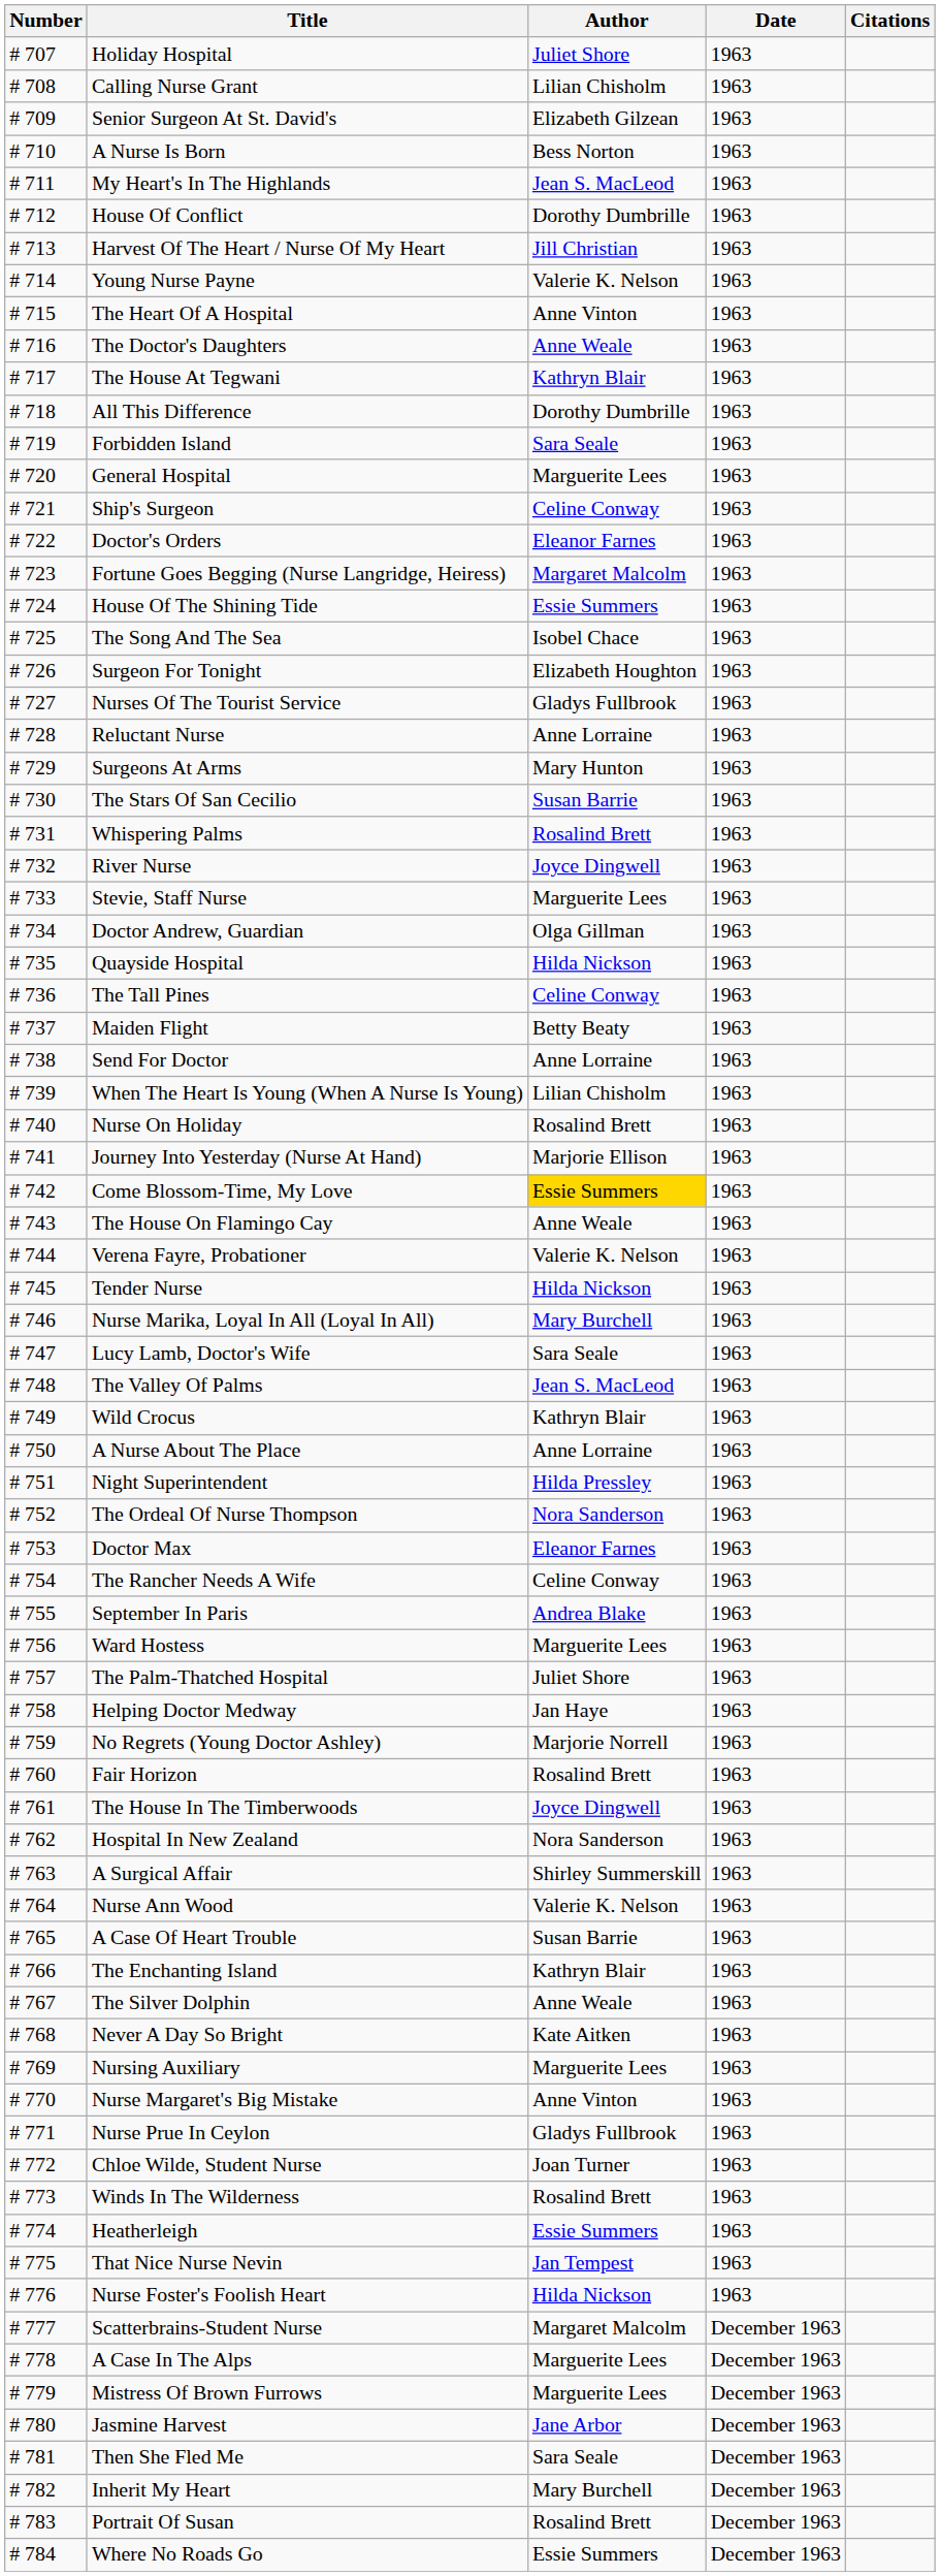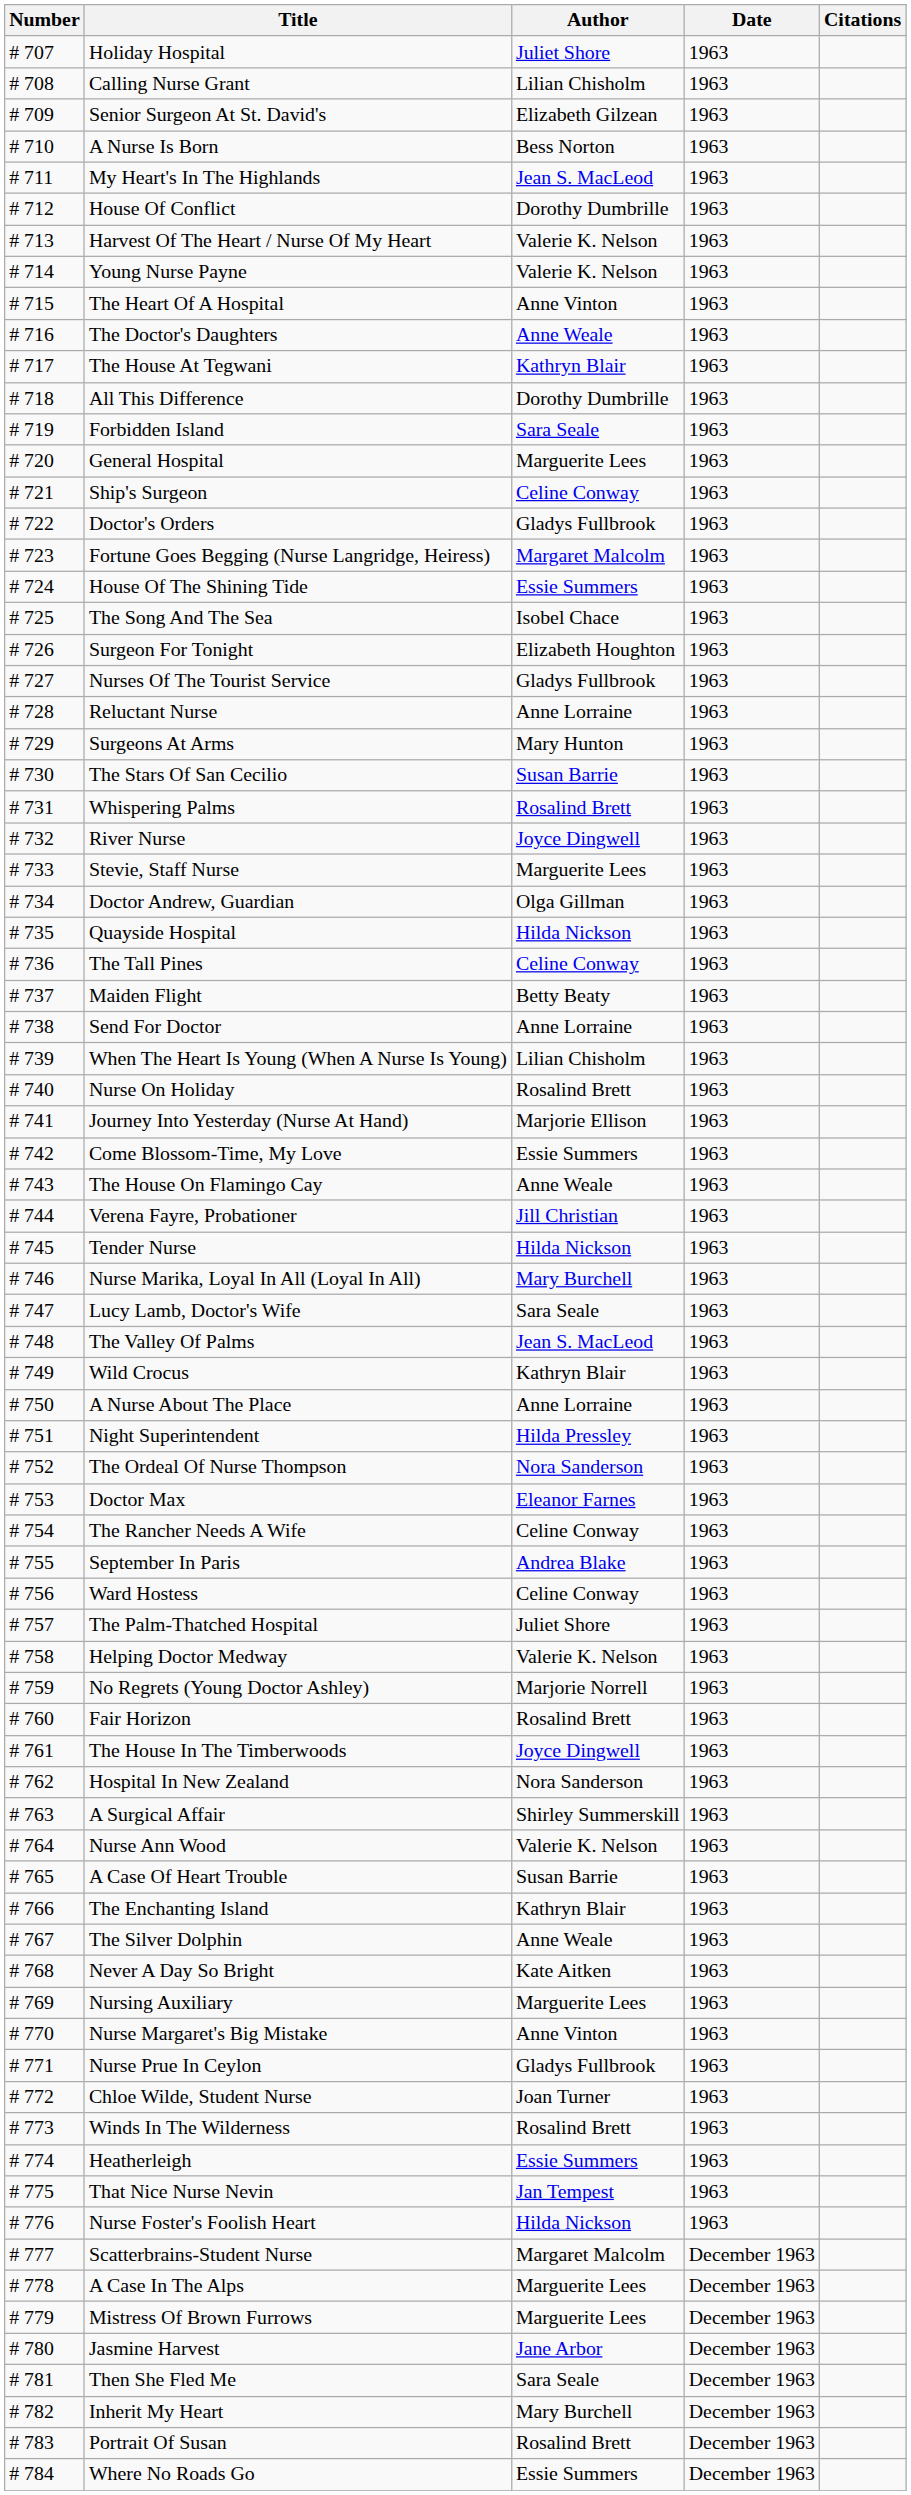 <table class="wikitable">
 <tr>
 <th>Number</th>
 <th>Title</th>
 <th>Author</th>
 <th>Date</th>
 <th>Citations</th>
 </tr>
 <tr>
 <td># 707</td>
 <td>Holiday Hospital</td>
 <td><a href='#'>Juliet Shore</a></td>
 <td>1963</td>
 <td></td>
 </tr>
 <tr>
 <td># 708</td>
 <td>Calling Nurse Grant</td>
 <td>Lilian Chisholm</td>
 <td>1963</td>
 <td></td>
 </tr>
 <tr>
 <td># 709</td>
 <td>Senior Surgeon At St. David's</td>
 <td>Elizabeth Gilzean</td>
 <td>1963</td>
 <td></td>
 </tr>
 <tr>
 <td># 710</td>
 <td>A Nurse Is Born</td>
 <td>Bess Norton</td>
 <td>1963</td>
 <td></td>
 </tr>
 <tr>
 <td># 711</td>
 <td>My Heart's In The Highlands</td>
 <td><a href='#'>Jean S. MacLeod</a></td>
 <td>1963</td>
 <td></td>
 </tr>
 <tr>
 <td># 712</td>
 <td>House Of Conflict</td>
 <td>Dorothy Dumbrille</td>
 <td>1963</td>
 <td></td>
 </tr>
 <tr>
 <td># 713</td>
 <td>Harvest Of The Heart / Nurse Of My Heart</td>
-<td><a href='#'>Jill Christian</a></td>
+<td>Valerie K. Nelson</td>
 <td>1963</td>
 <td></td>
 </tr>
 <tr>
 <td># 714</td>
 <td>Young Nurse Payne</td>
 <td>Valerie K. Nelson</td>
 <td>1963</td>
 <td></td>
 </tr>
 <tr>
 <td># 715</td>
 <td>The Heart Of A Hospital</td>
 <td>Anne Vinton</td>
 <td>1963</td>
 <td></td>
 </tr>
 <tr>
 <td># 716</td>
 <td>The Doctor's Daughters</td>
 <td><a href='#'>Anne Weale</a></td>
 <td>1963</td>
 <td></td>
 </tr>
 <tr>
 <td># 717</td>
 <td>The House At Tegwani</td>
 <td><a href='#'>Kathryn Blair</a></td>
 <td>1963</td>
 <td></td>
 </tr>
 <tr>
 <td># 718</td>
 <td>All This Difference</td>
 <td>Dorothy Dumbrille</td>
 <td>1963</td>
 <td></td>
 </tr>
 <tr>
 <td># 719</td>
 <td>Forbidden Island</td>
 <td><a href='#'>Sara Seale</a></td>
 <td>1963</td>
 <td></td>
 </tr>
 <tr>
 <td># 720</td>
 <td>General Hospital</td>
 <td>Marguerite Lees</td>
 <td>1963</td>
 <td></td>
 </tr>
 <tr>
 <td># 721</td>
 <td>Ship's Surgeon</td>
 <td><a href='#'>Celine Conway</a></td>
 <td>1963</td>
 <td></td>
 </tr>
 <tr>
 <td># 722</td>
 <td>Doctor's Orders</td>
-<td><a href='#'>Eleanor Farnes</a></td>
+<td>Gladys Fullbrook</td>
 <td>1963</td>
 <td></td>
 </tr>
 <tr>
 <td># 723</td>
 <td>Fortune Goes Begging (Nurse Langridge, Heiress)</td>
 <td><a href='#'>Margaret Malcolm</a></td>
 <td>1963</td>
 <td></td>
 </tr>
 <tr>
 <td># 724</td>
 <td>House Of The Shining Tide</td>
 <td><a href='#'>Essie Summers</a></td>
 <td>1963</td>
 <td></td>
 </tr>
 <tr>
 <td># 725</td>
 <td>The Song And The Sea</td>
 <td>Isobel Chace</td>
 <td>1963</td>
 <td></td>
 </tr>
 <tr>
 <td># 726</td>
 <td>Surgeon For Tonight</td>
 <td>Elizabeth Houghton</td>
 <td>1963</td>
 <td></td>
 </tr>
 <tr>
 <td># 727</td>
 <td>Nurses Of The Tourist Service</td>
 <td>Gladys Fullbrook</td>
 <td>1963</td>
 <td></td>
 </tr>
 <tr>
 <td># 728</td>
 <td>Reluctant Nurse</td>
 <td>Anne Lorraine</td>
 <td>1963</td>
 <td></td>
 </tr>
 <tr>
 <td># 729</td>
 <td>Surgeons At Arms</td>
 <td>Mary Hunton</td>
 <td>1963</td>
 <td></td>
 </tr>
 <tr>
 <td># 730</td>
 <td>The Stars Of San Cecilio</td>
 <td><a href='#'>Susan Barrie</a></td>
 <td>1963</td>
 <td></td>
 </tr>
 <tr>
 <td># 731</td>
 <td>Whispering Palms</td>
 <td><a href='#'>Rosalind Brett</a></td>
 <td>1963</td>
 <td></td>
 </tr>
 <tr>
 <td># 732</td>
 <td>River Nurse</td>
 <td><a href='#'>Joyce Dingwell</a></td>
 <td>1963</td>
 <td></td>
 </tr>
 <tr>
 <td># 733</td>
 <td>Stevie, Staff Nurse</td>
 <td>Marguerite Lees</td>
 <td>1963</td>
 <td></td>
 </tr>
 <tr>
 <td># 734</td>
 <td>Doctor Andrew, Guardian</td>
 <td>Olga Gillman</td>
 <td>1963</td>
 <td></td>
 </tr>
 <tr>
 <td># 735</td>
 <td>Quayside Hospital</td>
 <td><a href='#'>Hilda Nickson</a></td>
 <td>1963</td>
 <td></td>
 </tr>
 <tr>
 <td># 736</td>
 <td>The Tall Pines</td>
 <td><a href='#'>Celine Conway</a></td>
 <td>1963</td>
 <td></td>
 </tr>
 <tr>
 <td># 737</td>
 <td>Maiden Flight</td>
 <td>Betty Beaty</td>
 <td>1963</td>
 <td></td>
 </tr>
 <tr>
 <td># 738</td>
 <td>Send For Doctor</td>
 <td>Anne Lorraine</td>
 <td>1963</td>
 <td></td>
 </tr>
 <tr>
 <td># 739</td>
 <td>When The Heart Is Young (When A Nurse Is Young)</td>
 <td>Lilian Chisholm</td>
 <td>1963</td>
 <td></td>
 </tr>
 <tr>
 <td># 740</td>
 <td>Nurse On Holiday</td>
 <td>Rosalind Brett</td>
 <td>1963</td>
 <td></td>
 </tr>
 <tr>
 <td># 741</td>
 <td>Journey Into Yesterday (Nurse At Hand)</td>
 <td>Marjorie Ellison</td>
 <td>1963</td>
 <td></td>
 </tr>
 <tr>
 <td># 742</td>
 <td>Come Blossom-Time, My Love</td>
-<td style="background: gold;">Essie Summers</td>
+<td>Essie Summers</td>
 <td>1963</td>
 <td></td>
 </tr>
 <tr>
 <td># 743</td>
 <td>The House On Flamingo Cay</td>
 <td>Anne Weale</td>
 <td>1963</td>
 <td></td>
 </tr>
 <tr>
 <td># 744</td>
 <td>Verena Fayre, Probationer</td>
-<td>Valerie K. Nelson</td>
+<td><a href='#'>Jill Christian</a></td>
 <td>1963</td>
 <td></td>
 </tr>
 <tr>
 <td># 745</td>
 <td>Tender Nurse</td>
 <td><a href='#'>Hilda Nickson</a></td>
 <td>1963</td>
 <td></td>
 </tr>
 <tr>
 <td># 746</td>
 <td>Nurse Marika, Loyal In All (Loyal In All)</td>
 <td><a href='#'>Mary Burchell</a></td>
 <td>1963</td>
 <td></td>
 </tr>
 <tr>
 <td># 747</td>
 <td>Lucy Lamb, Doctor's Wife</td>
 <td>Sara Seale</td>
 <td>1963</td>
 <td></td>
 </tr>
 <tr>
 <td># 748</td>
 <td>The Valley Of Palms</td>
 <td><a href='#'>Jean S. MacLeod</a></td>
 <td>1963</td>
 <td></td>
 </tr>
 <tr>
 <td># 749</td>
 <td>Wild Crocus</td>
 <td>Kathryn Blair</td>
 <td>1963</td>
 <td></td>
 </tr>
 <tr>
 <td># 750</td>
 <td>A Nurse About The Place</td>
 <td>Anne Lorraine</td>
 <td>1963</td>
 <td></td>
 </tr>
 <tr>
 <td># 751</td>
 <td>Night Superintendent</td>
 <td><a href='#'>Hilda Pressley</a></td>
 <td>1963</td>
 <td></td>
 </tr>
 <tr>
 <td># 752</td>
 <td>The Ordeal Of Nurse Thompson</td>
 <td><a href='#'>Nora Sanderson</a></td>
 <td>1963</td>
 <td></td>
 </tr>
 <tr>
 <td># 753</td>
 <td>Doctor Max</td>
 <td><a href='#'>Eleanor Farnes</a></td>
 <td>1963</td>
 <td></td>
 </tr>
 <tr>
 <td># 754</td>
 <td>The Rancher Needs A Wife</td>
 <td>Celine Conway</td>
 <td>1963</td>
 <td></td>
 </tr>
 <tr>
 <td># 755</td>
 <td>September In Paris</td>
 <td><a href='#'>Andrea Blake</a></td>
 <td>1963</td>
 <td></td>
 </tr>
 <tr>
 <td># 756</td>
 <td>Ward Hostess</td>
-<td>Marguerite Lees</td>
+<td>Celine Conway</td>
 <td>1963</td>
 <td></td>
 </tr>
 <tr>
 <td># 757</td>
 <td>The Palm-Thatched Hospital</td>
 <td>Juliet Shore</td>
 <td>1963</td>
 <td></td>
 </tr>
 <tr>
 <td># 758</td>
 <td>Helping Doctor Medway</td>
-<td>Jan Haye</td>
+<td>Valerie K. Nelson</td>
 <td>1963</td>
 <td></td>
 </tr>
 <tr>
 <td># 759</td>
 <td>No Regrets (Young Doctor Ashley)</td>
 <td>Marjorie Norrell</td>
 <td>1963</td>
 <td></td>
 </tr>
 <tr>
 <td># 760</td>
 <td>Fair Horizon</td>
 <td>Rosalind Brett</td>
 <td>1963</td>
 <td></td>
 </tr>
 <tr>
 <td># 761</td>
 <td>The House In The Timberwoods</td>
 <td><a href='#'>Joyce Dingwell</a></td>
 <td>1963</td>
 <td></td>
 </tr>
 <tr>
 <td># 762</td>
 <td>Hospital In New Zealand</td>
 <td>Nora Sanderson</td>
 <td>1963</td>
 <td></td>
 </tr>
 <tr>
 <td># 763</td>
 <td>A Surgical Affair</td>
 <td>Shirley Summerskill</td>
 <td>1963</td>
 <td></td>
 </tr>
 <tr>
 <td># 764</td>
 <td>Nurse Ann Wood</td>
 <td>Valerie K. Nelson</td>
 <td>1963</td>
 <td></td>
 </tr>
 <tr>
 <td># 765</td>
 <td>A Case Of Heart Trouble</td>
 <td>Susan Barrie</td>
 <td>1963</td>
 <td></td>
 </tr>
 <tr>
 <td># 766</td>
 <td>The Enchanting Island</td>
 <td>Kathryn Blair</td>
 <td>1963</td>
 <td></td>
 </tr>
 <tr>
 <td># 767</td>
 <td>The Silver Dolphin</td>
 <td>Anne Weale</td>
 <td>1963</td>
 <td></td>
 </tr>
 <tr>
 <td># 768</td>
 <td>Never A Day So Bright</td>
 <td>Kate Aitken</td>
 <td>1963</td>
 <td></td>
 </tr>
 <tr>
 <td># 769</td>
 <td>Nursing Auxiliary</td>
 <td>Marguerite Lees</td>
 <td>1963</td>
 <td></td>
 </tr>
 <tr>
 <td># 770</td>
 <td>Nurse Margaret's Big Mistake</td>
 <td>Anne Vinton</td>
 <td>1963</td>
 <td></td>
 </tr>
 <tr>
 <td># 771</td>
 <td>Nurse Prue In Ceylon</td>
 <td>Gladys Fullbrook</td>
 <td>1963</td>
 <td></td>
 </tr>
 <tr>
 <td># 772</td>
 <td>Chloe Wilde, Student Nurse</td>
 <td>Joan Turner</td>
 <td>1963</td>
 <td></td>
 </tr>
 <tr>
 <td># 773</td>
 <td>Winds In The Wilderness</td>
 <td>Rosalind Brett</td>
 <td>1963</td>
 <td></td>
 </tr>
 <tr>
 <td># 774</td>
 <td>Heatherleigh</td>
 <td><a href='#'>Essie Summers</a></td>
 <td>1963</td>
 <td></td>
 </tr>
 <tr>
 <td># 775</td>
 <td>That Nice Nurse Nevin</td>
 <td><a href='#'>Jan Tempest</a></td>
 <td>1963</td>
 <td></td>
 </tr>
 <tr>
 <td># 776</td>
 <td>Nurse Foster's Foolish Heart</td>
 <td><a href='#'>Hilda Nickson</a></td>
 <td>1963</td>
 <td></td>
 </tr>
 <tr>
 <td># 777</td>
 <td>Scatterbrains-Student Nurse</td>
 <td>Margaret Malcolm</td>
 <td>December 1963</td>
 <td></td>
 </tr>
 <tr>
 <td># 778</td>
 <td>A Case In The Alps</td>
 <td>Marguerite Lees</td>
 <td>December 1963</td>
 <td></td>
 </tr>
 <tr>
 <td># 779</td>
 <td>Mistress Of Brown Furrows</td>
 <td>Marguerite Lees</td>
 <td>December 1963</td>
 <td></td>
 </tr>
 <tr>
 <td># 780</td>
 <td>Jasmine Harvest</td>
 <td><a href='#'>Jane Arbor</a></td>
 <td>December 1963</td>
 <td></td>
 </tr>
 <tr>
 <td># 781</td>
 <td>Then She Fled Me</td>
 <td>Sara Seale</td>
 <td>December 1963</td>
 <td></td>
 </tr>
 <tr>
 <td># 782</td>
 <td>Inherit My Heart</td>
 <td>Mary Burchell</td>
 <td>December 1963</td>
 <td></td>
 </tr>
 <tr>
 <td># 783</td>
 <td>Portrait Of Susan</td>
 <td>Rosalind Brett</td>
 <td>December 1963</td>
 <td></td>
 </tr>
 <tr>
 <td># 784</td>
 <td>Where No Roads Go</td>
 <td>Essie Summers</td>
 <td>December 1963</td>
 <td></td>
 </tr>
 </table>
